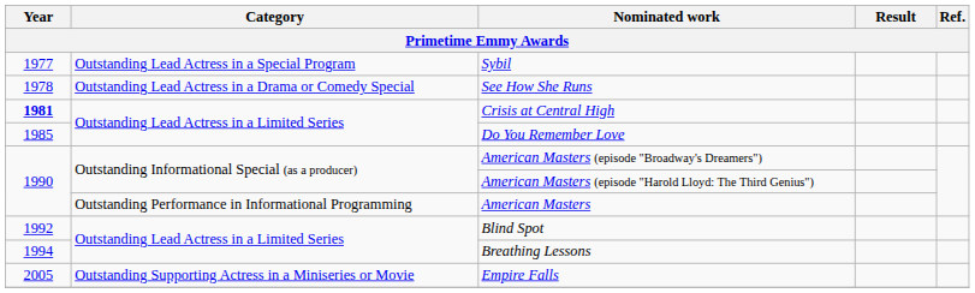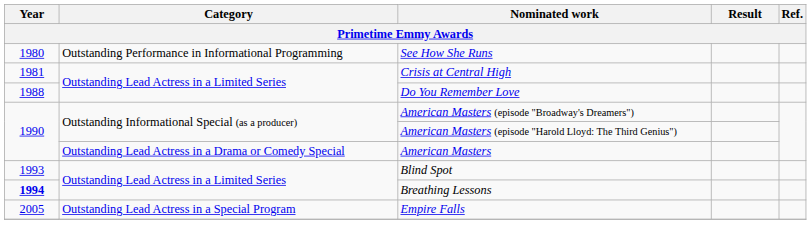 <table class=wikitable>
 <tr>
 <th scope="col" style="width:4em;">Year</th>
 <th scope="col" style="width:27em;">Category</th>
 <th scope="col" style="width:25em;">Nominated work</th>
 <th scope="col" style="width:5em;">Result</th>
 <th>Ref.</th>
 </tr>
 <tr>
 <th colspan=5><a href='#'>Primetime Emmy Awards</a></th>
 </tr>
 <tr>
-<td style="text-align:center;"><a href='#'>1977</a></td>
-<td><a href='#'>Outstanding Lead Actress in a Special Program</a></td>
-<td><em><a href='#'>Sybil</a></em></td>
-<td></td>
-<td style="text-align:center;"></td>
-</tr>
-<tr>
-<td style="text-align:center;"><a href='#'>1978</a></td>
-<td><a href='#'>Outstanding Lead Actress in a Drama or Comedy Special</a></td>
+<td style="text-align:center;"><a href='#'>1980</a></td>
+<td>Outstanding Performance in Informational Programming</td>
 <td><em><a href='#'>See How She Runs</a></em></td>
 <td></td>
 <td style="text-align:center;"></td>
 </tr>
 <tr>
-<td style="text-align:center;"><strong><a href='#'>1981</a></strong></td>
+<td style="text-align:center;"><a href='#'>1981</a></td>
 <td rowspan=2><a href='#'>Outstanding Lead Actress in a Limited Series</a></td>
 <td><em><a href='#'>Crisis at Central High</a></em></td>
 <td></td>
 <td style="text-align:center;"></td>
 </tr>
 <tr>
-<td style="text-align:center;"><a href='#'>1985</a></td>
+<td style="text-align:center;"><a href='#'>1988</a></td>
 <td><em><a href='#'>Do You Remember Love</a></em></td>
 <td></td>
 <td style="text-align:center;"></td>
 </tr>
 <tr>
 <td style="text-align:center;", rowspan=3><a href='#'>1990</a></td>
 <td rowspan=2>Outstanding Informational Special <small> (as a producer) </small></td>
 <td><em><a href='#'>American Masters</a></em> <small> (episode "Broadway's Dreamers") </small></td>
 <td></td>
 <td style="text-align:center;", rowspan=3></td>
 </tr>
 <tr>
 <td><em><a href='#'>American Masters</a></em> <small> (episode "Harold Lloyd: The Third Genius") </small></td>
 <td></td>
 </tr>
 <tr>
-<td>Outstanding Performance in Informational Programming</td>
+<td><a href='#'>Outstanding Lead Actress in a Drama or Comedy Special</a></td>
 <td><em><a href='#'>American Masters</a></em></td>
 <td></td>
 </tr>
 <tr>
-<td style="text-align:center;"><a href='#'>1992</a></td>
+<td style="text-align:center;"><a href='#'>1993</a></td>
 <td rowspan=2><a href='#'>Outstanding Lead Actress in a Limited Series</a></td>
 <td><em>Blind Spot</em></td>
 <td></td>
 <td style="text-align:center;"></td>
 </tr>
 <tr>
-<td style="text-align:center;"><a href='#'>1994</a></td>
+<td style="text-align:center;"><strong><a href='#'>1994</a></strong></td>
 <td><em>Breathing Lessons</em></td>
 <td></td>
 <td style="text-align:center;"></td>
 </tr>
 <tr>
 <td style="text-align:center;"><a href='#'>2005</a></td>
-<td><a href='#'>Outstanding Supporting Actress in a Miniseries or Movie</a></td>
+<td><a href='#'>Outstanding Lead Actress in a Special Program</a></td>
 <td><em><a href='#'>Empire Falls</a></em></td>
 <td></td>
 <td style="text-align:center;"></td>
 </tr>
 <tr>
 </tr>
 </table>
